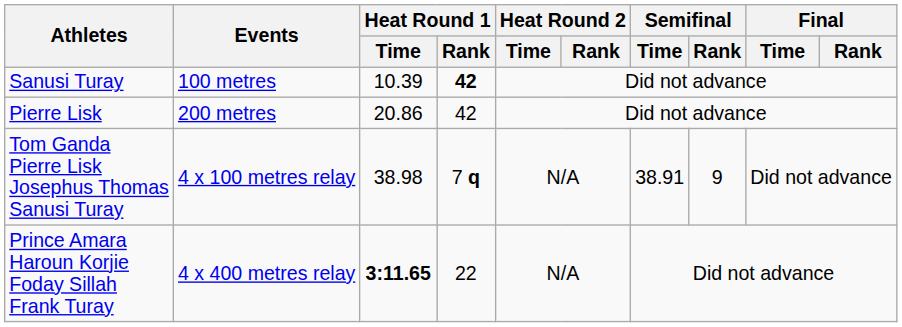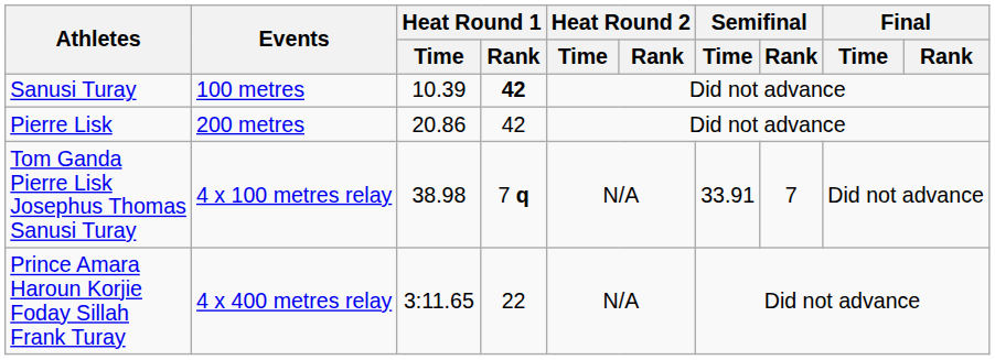 <table class=wikitable style=font-size:90%>
 <tr>
 <th rowspan=2>Athletes</th>
 <th rowspan=2>Events</th>
 <th colspan=2>Heat Round 1</th>
 <th colspan=2>Heat Round 2</th>
 <th colspan=2>Semifinal</th>
 <th colspan=2>Final</th>
 </tr>
 <tr>
 <th>Time</th>
 <th>Rank</th>
 <th>Time</th>
 <th>Rank</th>
 <th>Time</th>
 <th>Rank</th>
 <th>Time</th>
 <th>Rank</th>
 </tr>
 <tr>
 <td><a href='#'>Sanusi Turay</a></td>
 <td><a href='#'>100 metres</a></td>
 <td align=center>10.39</td>
 <td align=center><strong>42</strong></td>
 <td align=center colspan=6>Did not advance</td>
 </tr>
 <tr>
 <td><a href='#'>Pierre Lisk</a></td>
 <td><a href='#'>200 metres</a></td>
 <td align=center>20.86</td>
 <td align=center>42</td>
 <td align=center colspan=6>Did not advance</td>
 </tr>
 <tr>
 <td><a href='#'>Tom Ganda</a><br><a href='#'>Pierre Lisk</a><br><a href='#'>Josephus Thomas</a><br><a href='#'>Sanusi Turay</a></td>
 <td><a href='#'>4 x 100 metres relay</a></td>
 <td align=center>38.98</td>
 <td align=center>7 <strong>q</strong></td>
 <td align=center colspan=2>N/A</td>
-<td align=center>38.91</td>
-<td align=center>9</td>
+<td align=center>33.91</td>
+<td align=center>7</td>
 <td align=center colspan=6>Did not advance</td>
 </tr>
 <tr>
 <td><a href='#'>Prince Amara</a><br><a href='#'>Haroun Korjie</a><br><a href='#'>Foday Sillah</a><br><a href='#'>Frank Turay</a></td>
 <td><a href='#'>4 x 400 metres relay</a></td>
-<td align=center><strong>3:11.65</strong></td>
+<td align=center>3:11.65</td>
 <td align=center>22</td>
 <td align=center colspan=2>N/A</td>
 <td align=center colspan=4>Did not advance</td>
 </tr>
 </table>
